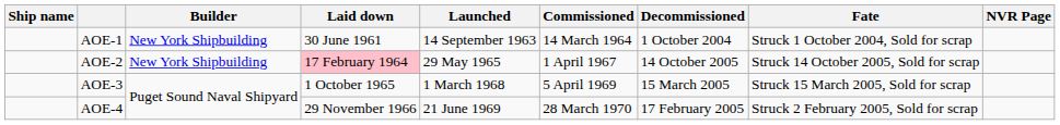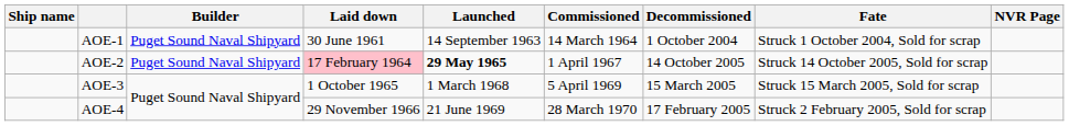 <table class="sortable wikitable plainrowheaders">
 <tr>
 <th scope="col">Ship name</th>
 <th scope="col"></th>
 <th scope="col">Builder</th>
 <th scope="col">Laid down</th>
 <th scope="col">Launched</th>
 <th scope="col">Commissioned</th>
 <th scope="col">Decommissioned</th>
 <th scope="col">Fate</th>
 <th scope="col">NVR Page</th>
 </tr>
 <tr>
 <td></td>
 <td>AOE-1</td>
-<td><a href='#'>New York Shipbuilding</a></td>
+<td><a href='#'>Puget Sound Naval Shipyard</a></td>
 <td>30 June 1961</td>
 <td>14 September 1963</td>
 <td>14 March 1964</td>
 <td>1 October 2004</td>
 <td>Struck 1 October 2004, Sold for scrap</td>
 <td></td>
 </tr>
 <tr>
 <td></td>
 <td>AOE-2</td>
-<td><a href='#'>New York Shipbuilding</a></td>
+<td><a href='#'>Puget Sound Naval Shipyard</a></td>
 <td style="background: pink;">17 February 1964</td>
-<td>29 May 1965</td>
+<td><strong>29 May 1965</strong></td>
 <td>1 April 1967</td>
 <td>14 October 2005</td>
 <td>Struck 14 October 2005, Sold for scrap</td>
 <td></td>
 </tr>
 <tr>
 <td></td>
 <td>AOE-3</td>
 <td rowspan=2>Puget Sound Naval Shipyard</td>
 <td>1 October 1965</td>
 <td>1 March 1968</td>
 <td>5 April 1969</td>
 <td>15 March 2005</td>
 <td>Struck 15 March 2005, Sold for scrap</td>
 <td></td>
 </tr>
 <tr>
 <td></td>
 <td>AOE-4</td>
 <td>29 November 1966</td>
 <td>21 June 1969</td>
 <td>28 March 1970</td>
 <td>17 February 2005</td>
 <td>Struck 2 February 2005, Sold for scrap</td>
 <td></td>
 </tr>
 </table>
